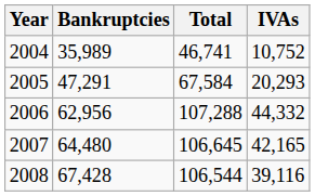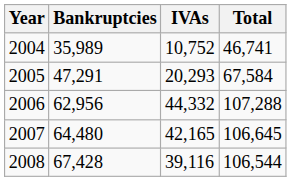 <table class=wikitable>
 <tr>
 <th>Year</th>
 <th>Bankruptcies</th>
+<th>IVAs</th>
 <th>Total</th>
-<th>IVAs</th>
 </tr>
 <tr>
 <td>2004</td>
 <td>35,989</td>
+<td>10,752</td>
 <td>46,741</td>
-<td>10,752</td>
 </tr>
 <tr>
 <td>2005</td>
 <td>47,291</td>
+<td>20,293</td>
 <td>67,584</td>
-<td>20,293</td>
 </tr>
 <tr>
 <td>2006</td>
 <td>62,956</td>
+<td>44,332</td>
 <td>107,288</td>
-<td>44,332</td>
 </tr>
 <tr>
 <td>2007</td>
 <td>64,480</td>
+<td>42,165</td>
 <td>106,645</td>
-<td>42,165</td>
 </tr>
 <tr>
 <td>2008</td>
 <td>67,428</td>
+<td>39,116</td>
 <td>106,544</td>
-<td>39,116</td>
 </tr>
 </table>
